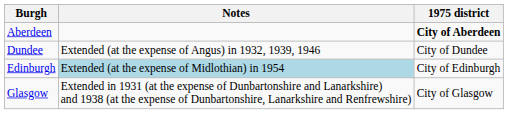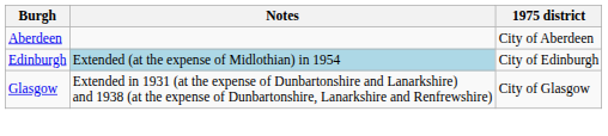 <table class="wikitable">
 <tr>
 <th>Burgh</th>
 <th>Notes</th>
 <th>1975 district</th>
 </tr>
 <tr>
 <td><a href='#'>Aberdeen</a></td>
 <td></td>
-<td><strong>City of Aberdeen</strong></td>
-</tr>
-<tr>
-<td><a href='#'>Dundee</a></td>
-<td>Extended (at the expense of Angus) in 1932, 1939, 1946 </td>
-<td>City of Dundee</td>
+<td>City of Aberdeen</td>
 </tr>
 <tr>
 <td><a href='#'>Edinburgh</a></td>
 <td style="background: lightblue;">Extended (at the expense of Midlothian) in 1954 </td>
 <td>City of Edinburgh</td>
 </tr>
 <tr>
 <td><a href='#'>Glasgow</a></td>
 <td>Extended in 1931 (at the expense of Dunbartonshire and Lanarkshire) <br>and 1938 (at the expense of Dunbartonshire, Lanarkshire and Renfrewshire)</td>
 <td>City of Glasgow</td>
 </tr>
 </table>
